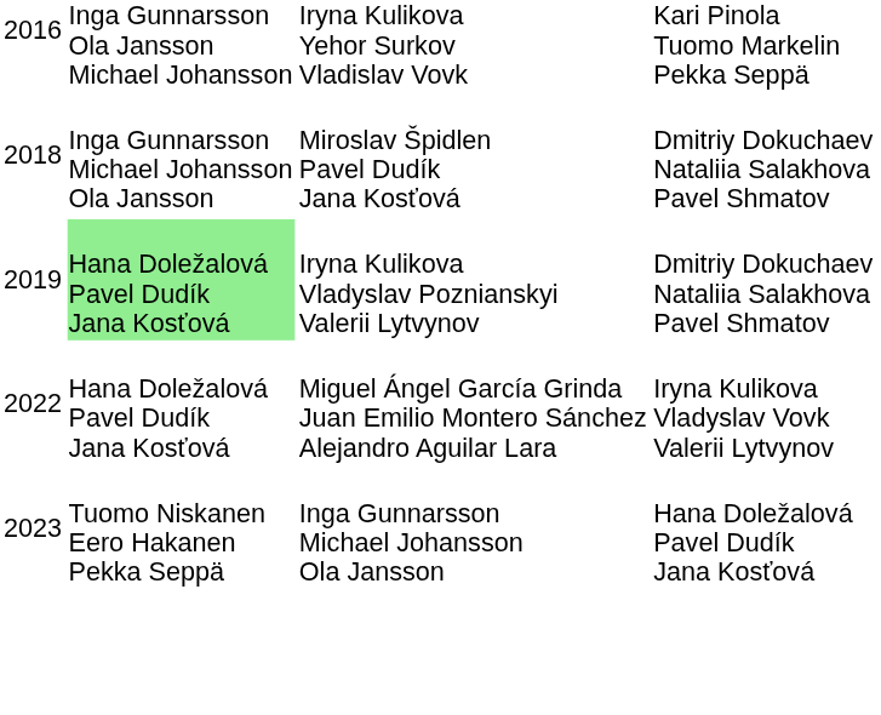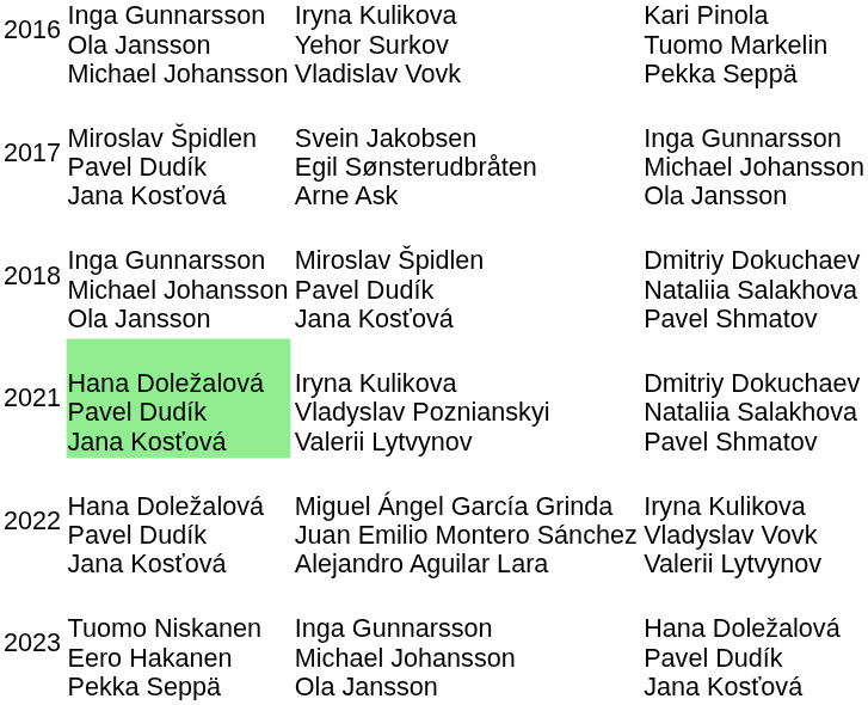 <table>
 <tr>
 <td>2016</td>
 <td><br>Inga Gunnarsson<br>Ola Jansson<br>Michael Johansson</td>
 <td><br>Iryna Kulikova<br>Yehor Surkov<br>Vladislav Vovk</td>
 <td><br>Kari Pinola<br>Tuomo Markelin<br>Pekka Seppä</td>
 </tr>
 <tr>
+<td>2017</td>
+<td><br>Miroslav Špidlen<br>Pavel Dudík<br>Jana Kosťová</td>
+<td><br>Svein Jakobsen<br>Egil Sønsterudbråten<br>Arne Ask</td>
+<td><br>Inga Gunnarsson<br>Michael Johansson<br>Ola Jansson</td>
+</tr>
+<tr>
 <td>2018</td>
 <td><br>Inga Gunnarsson<br>Michael Johansson<br>Ola Jansson</td>
 <td><br>Miroslav Špidlen<br>Pavel Dudík<br>Jana Kosťová</td>
 <td><br>Dmitriy Dokuchaev<br>Nataliia Salakhova<br>Pavel Shmatov</td>
 </tr>
 <tr>
-<td>2019</td>
+<td>2021</td>
 <td style="background: lightgreen;"><br>Hana Doležalová<br>Pavel Dudík<br>Jana Kosťová</td>
 <td><br>Iryna Kulikova<br>Vladyslav Poznianskyi<br>Valerii Lytvynov</td>
 <td><br>Dmitriy Dokuchaev<br>Nataliia Salakhova<br>Pavel Shmatov</td>
 </tr>
 <tr>
 <td>2022</td>
 <td><br>Hana Doležalová<br>Pavel Dudík<br>Jana Kosťová</td>
 <td><br>Miguel Ángel García Grinda<br>Juan Emilio Montero Sánchez<br>Alejandro Aguilar Lara</td>
 <td><br>Iryna Kulikova<br>Vladyslav Vovk<br>Valerii Lytvynov</td>
 </tr>
 <tr>
 <td>2023</td>
 <td><br>Tuomo Niskanen<br>Eero Hakanen<br>Pekka Seppä</td>
 <td><br>Inga Gunnarsson<br>Michael Johansson<br>Ola Jansson</td>
 <td><br>Hana Doležalová<br>Pavel Dudík<br>Jana Kosťová</td>
 </tr>
 </table>
